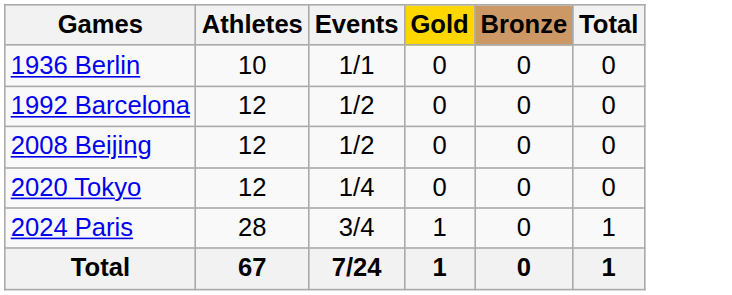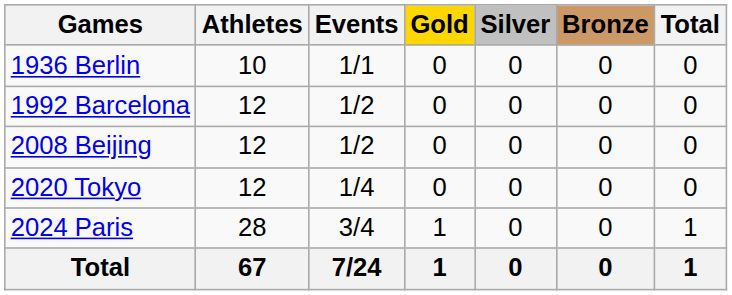 <table class="wikitable sortable" style="text-align:center">
 <tr>
 <th>Games</th>
 <th>Athletes</th>
 <th>Events</th>
 <th style="background-color:gold;">Gold</th>
+<th style="background-color:silver;">Silver</th>
 <th style="background-color:#c96;">Bronze</th>
 <th>Total</th>
 </tr>
 <tr>
 <td align=left><a href='#'>1936 Berlin</a></td>
 <td>10</td>
 <td>1/1</td>
+<td>0</td>
 <td>0</td>
 <td>0</td>
 <td>0</td>
 </tr>
 <tr>
 <td align=left><a href='#'>1992 Barcelona</a></td>
 <td>12</td>
 <td>1/2</td>
 <td>0</td>
 <td>0</td>
 <td>0</td>
+<td>0</td>
 </tr>
 <tr>
 <td align=left><a href='#'>2008 Beijing</a></td>
 <td>12</td>
 <td>1/2</td>
+<td>0</td>
 <td>0</td>
 <td>0</td>
 <td>0</td>
 </tr>
 <tr>
 <td align=left><a href='#'>2020 Tokyo</a></td>
 <td>12</td>
 <td>1/4</td>
 <td>0</td>
 <td>0</td>
 <td>0</td>
+<td>0</td>
 </tr>
 <tr>
 <td align=left><a href='#'>2024 Paris</a></td>
 <td>28</td>
 <td>3/4</td>
 <td>1</td>
+<td>0</td>
 <td>0</td>
 <td>1</td>
 </tr>
 <tr>
 <th>Total</th>
 <th>67</th>
 <th>7/24</th>
 <th>1</th>
 <th>0</th>
+<th>0</th>
 <th>1</th>
 </tr>
 </table>
